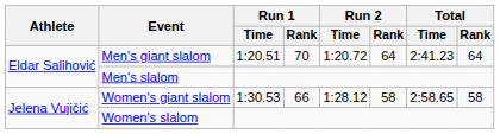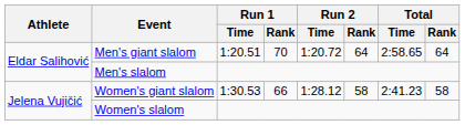 <table class="wikitable" style="font-size:90%">
 <tr>
 <th rowspan=2>Athlete</th>
 <th rowspan=2>Event</th>
 <th colspan=2>Run 1</th>
 <th colspan=2>Run 2</th>
 <th colspan=2>Total</th>
 </tr>
 <tr style="font-size:95%">
 <th>Time</th>
 <th>Rank</th>
 <th>Time</th>
 <th>Rank</th>
 <th>Time</th>
 <th>Rank</th>
 </tr>
 <tr align=center>
 <td align=left rowspan=2><a href='#'>Eldar Salihović</a></td>
 <td align=left><a href='#'>Men's giant slalom</a></td>
 <td>1:20.51</td>
 <td>70</td>
 <td>1:20.72</td>
 <td>64</td>
-<td>2:41.23</td>
+<td>2:58.65</td>
 <td>64</td>
 </tr>
 <tr align=center>
 <td align=left><a href='#'>Men's slalom</a></td>
 <td colspan=6></td>
 </tr>
 <tr align=center>
 <td align=left rowspan=2><a href='#'>Jelena Vujičić</a></td>
 <td align=left><a href='#'>Women's giant slalom</a></td>
 <td>1:30.53</td>
 <td>66</td>
 <td>1:28.12</td>
 <td>58</td>
-<td>2:58.65</td>
+<td>2:41.23</td>
 <td>58</td>
 </tr>
 <tr align=center>
 <td align=left><a href='#'>Women's slalom</a></td>
 <td colspan=6></td>
 </tr>
 </table>
